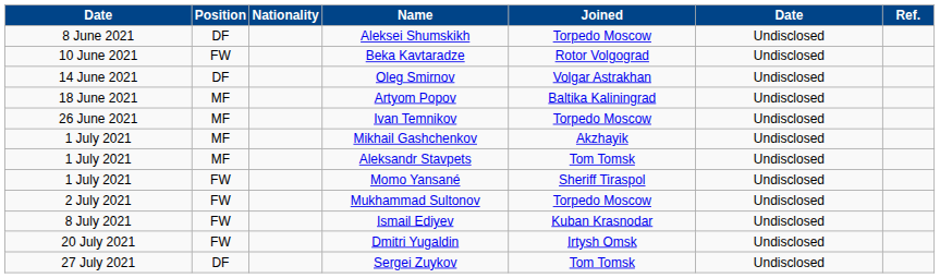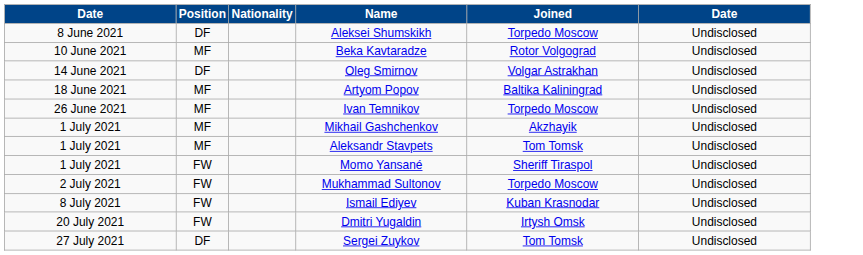 <table class="wikitable"  style="text-align:center; font-size:90%; ">
 <tr>
 <th style="background:#004488; color:#FFFFFF; width:200px;">Date</th>
 <th style="background:#004488; color:#FFFFFF; width:50px;">Position</th>
 <th style="background:#004488; color:#FFFFFF; width:50px;">Nationality</th>
 <th style="background:#004488; color:#FFFFFF; width:200px;">Name</th>
 <th style="background:#004488; color:#FFFFFF; width:200px;">Joined</th>
 <th style="background:#004488; color:#FFFFFF; width:200px;">Date</th>
-<th style="background:#004488; color:#FFFFFF; width:50px;">Ref.</th>
 </tr>
 <tr>
 <td>8 June 2021</td>
 <td>DF</td>
 <td></td>
 <td><a href='#'>Aleksei Shumskikh</a></td>
 <td><a href='#'>Torpedo Moscow</a></td>
 <td>Undisclosed</td>
-<td></td>
 </tr>
 <tr>
 <td>10 June 2021</td>
-<td>FW</td>
+<td>MF</td>
 <td></td>
 <td><a href='#'>Beka Kavtaradze</a></td>
 <td><a href='#'>Rotor Volgograd</a></td>
 <td>Undisclosed</td>
-<td></td>
 </tr>
 <tr>
 <td>14 June 2021</td>
 <td>DF</td>
 <td></td>
 <td><a href='#'>Oleg Smirnov</a></td>
 <td><a href='#'>Volgar Astrakhan</a></td>
 <td>Undisclosed</td>
-<td></td>
 </tr>
 <tr>
 <td>18 June 2021</td>
 <td>MF</td>
 <td></td>
 <td><a href='#'>Artyom Popov</a></td>
 <td><a href='#'>Baltika Kaliningrad</a></td>
 <td>Undisclosed</td>
-<td></td>
 </tr>
 <tr>
 <td>26 June 2021</td>
 <td>MF</td>
 <td></td>
 <td><a href='#'>Ivan Temnikov</a></td>
 <td><a href='#'>Torpedo Moscow</a></td>
 <td>Undisclosed</td>
-<td></td>
 </tr>
 <tr>
 <td>1 July 2021</td>
 <td>MF</td>
 <td></td>
 <td><a href='#'>Mikhail Gashchenkov</a></td>
 <td><a href='#'>Akzhayik</a></td>
 <td>Undisclosed</td>
-<td></td>
 </tr>
 <tr>
 <td>1 July 2021</td>
 <td>MF</td>
 <td></td>
 <td><a href='#'>Aleksandr Stavpets</a></td>
 <td><a href='#'>Tom Tomsk</a></td>
 <td>Undisclosed</td>
-<td></td>
 </tr>
 <tr>
 <td>1 July 2021</td>
 <td>FW</td>
 <td></td>
 <td><a href='#'>Momo Yansané</a></td>
 <td><a href='#'>Sheriff Tiraspol</a></td>
 <td>Undisclosed</td>
-<td></td>
 </tr>
 <tr>
 <td>2 July 2021</td>
 <td>FW</td>
 <td></td>
 <td><a href='#'>Mukhammad Sultonov</a></td>
 <td><a href='#'>Torpedo Moscow</a></td>
 <td>Undisclosed</td>
-<td></td>
 </tr>
 <tr>
 <td>8 July 2021</td>
 <td>FW</td>
 <td></td>
 <td><a href='#'>Ismail Ediyev</a></td>
 <td><a href='#'>Kuban Krasnodar</a></td>
 <td>Undisclosed</td>
-<td></td>
 </tr>
 <tr>
 <td>20 July 2021</td>
 <td>FW</td>
 <td></td>
 <td><a href='#'>Dmitri Yugaldin</a></td>
 <td><a href='#'>Irtysh Omsk</a></td>
 <td>Undisclosed</td>
-<td></td>
 </tr>
 <tr>
 <td>27 July 2021</td>
 <td>DF</td>
 <td></td>
 <td><a href='#'>Sergei Zuykov</a></td>
 <td><a href='#'>Tom Tomsk</a></td>
 <td>Undisclosed</td>
-<td></td>
 </tr>
 </table>
